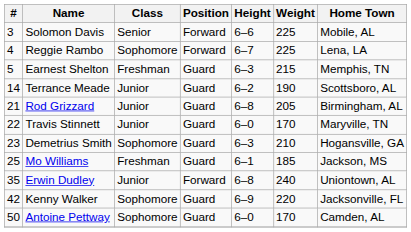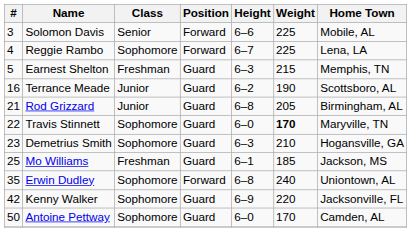 <table class="wikitable" style="text-align: left;">
 <tr>
 <th>#</th>
 <th>Name</th>
 <th>Class</th>
 <th>Position</th>
 <th>Height</th>
 <th>Weight</th>
 <th>Home Town</th>
 </tr>
 <tr>
 <td>3</td>
 <td>Solomon Davis</td>
 <td>Senior</td>
 <td>Forward</td>
 <td>6–6</td>
 <td>225</td>
 <td>Mobile, AL</td>
 </tr>
 <tr>
 <td>4</td>
 <td>Reggie Rambo</td>
 <td>Sophomore</td>
 <td>Forward</td>
 <td>6–7</td>
 <td>225</td>
 <td>Lena, LA</td>
 </tr>
 <tr>
 <td>5</td>
 <td>Earnest Shelton</td>
 <td>Freshman</td>
 <td>Guard</td>
 <td>6–3</td>
 <td>215</td>
 <td>Memphis, TN</td>
 </tr>
 <tr>
-<td>14</td>
+<td>16</td>
 <td>Terrance Meade</td>
 <td>Junior</td>
 <td>Guard</td>
 <td>6–2</td>
 <td>190</td>
 <td>Scottsboro, AL</td>
 </tr>
 <tr>
 <td>21</td>
 <td><a href='#'>Rod Grizzard</a></td>
 <td>Junior</td>
 <td>Guard</td>
 <td>6–8</td>
 <td>205</td>
 <td>Birmingham, AL</td>
 </tr>
 <tr>
 <td>22</td>
 <td>Travis Stinnett</td>
-<td>Junior</td>
+<td>Sophomore</td>
 <td>Guard</td>
 <td>6–0</td>
-<td>170</td>
+<td><strong>170</strong></td>
 <td>Maryville, TN</td>
 </tr>
 <tr>
 <td>23</td>
 <td>Demetrius Smith</td>
 <td>Sophomore</td>
 <td>Guard</td>
 <td>6–3</td>
 <td>210</td>
 <td>Hogansville, GA</td>
 </tr>
 <tr>
 <td>25</td>
 <td><a href='#'>Mo Williams</a></td>
 <td>Freshman</td>
 <td>Guard</td>
 <td>6–1</td>
 <td>185</td>
 <td>Jackson, MS</td>
 </tr>
 <tr>
 <td>35</td>
 <td><a href='#'>Erwin Dudley</a></td>
-<td>Junior</td>
+<td>Sophomore</td>
 <td>Forward</td>
 <td>6–8</td>
 <td>240</td>
 <td>Uniontown, AL</td>
 </tr>
 <tr>
 <td>42</td>
 <td>Kenny Walker</td>
 <td>Sophomore</td>
 <td>Guard</td>
 <td>6–9</td>
 <td>220</td>
 <td>Jacksonville, FL</td>
 </tr>
 <tr>
 <td>50</td>
 <td><a href='#'>Antoine Pettway</a></td>
 <td>Sophomore</td>
 <td>Guard</td>
 <td>6–0</td>
 <td>170</td>
 <td>Camden, AL</td>
 </tr>
 <tr>
 </tr>
 </table>
